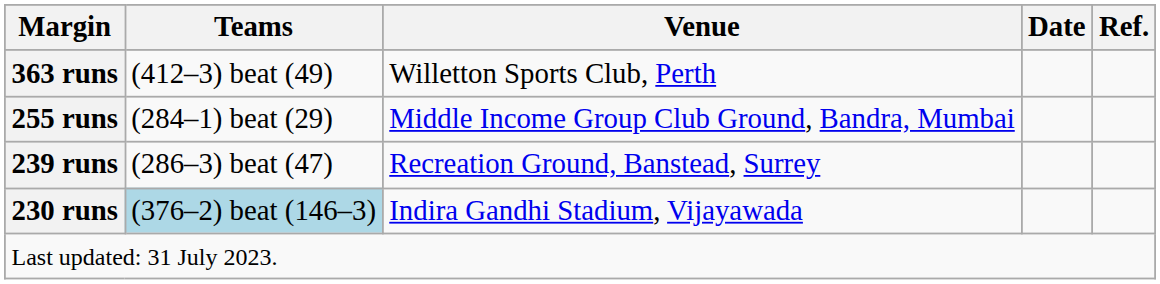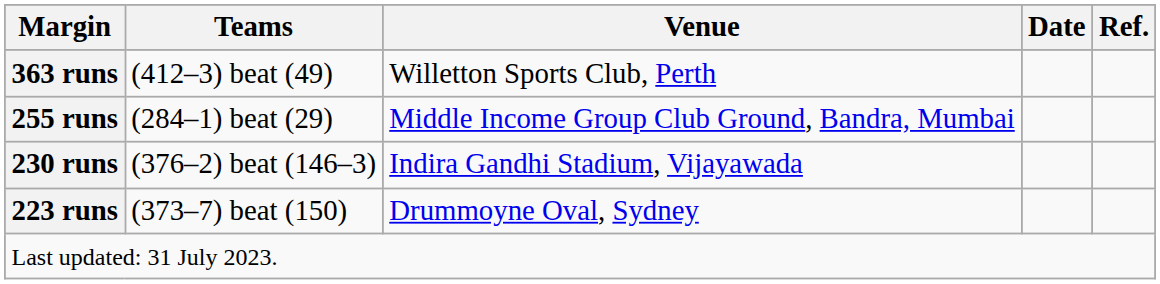 <table class="wikitable">
 <tr>
 <th>Margin</th>
 <th>Teams</th>
 <th>Venue</th>
 <th>Date</th>
 <th>Ref.</th>
 </tr>
 <tr>
 <th>363 runs</th>
 <td> (412–3) beat  (49)</td>
 <td>Willetton Sports Club, <a href='#'>Perth</a></td>
 <td></td>
 <td></td>
 </tr>
 <tr>
 <th>255 runs</th>
 <td> (284–1) beat  (29)</td>
 <td><a href='#'>Middle Income Group Club Ground</a>, <a href='#'>Bandra, Mumbai</a></td>
 <td></td>
 <td></td>
 </tr>
 <tr>
-<th>239 runs</th>
-<td> (286–3) beat  (47)</td>
-<td><a href='#'>Recreation Ground, Banstead</a>, <a href='#'>Surrey</a></td>
+<th>230 runs</th>
+<td> (376–2) beat  (146–3)</td>
+<td><a href='#'>Indira Gandhi Stadium</a>, <a href='#'>Vijayawada</a></td>
 <td></td>
 <td></td>
 </tr>
 <tr>
-<th>230 runs</th>
-<td style="background: lightblue;"> (376–2) beat  (146–3)</td>
-<td><a href='#'>Indira Gandhi Stadium</a>, <a href='#'>Vijayawada</a></td>
+<th>223 runs</th>
+<td> (373–7) beat  (150)</td>
+<td><a href='#'>Drummoyne Oval</a>, <a href='#'>Sydney</a></td>
 <td></td>
 <td></td>
 </tr>
 <tr>
 <td colspan="5"><small>Last updated: 31 July 2023.</small></td>
 </tr>
 </table>
